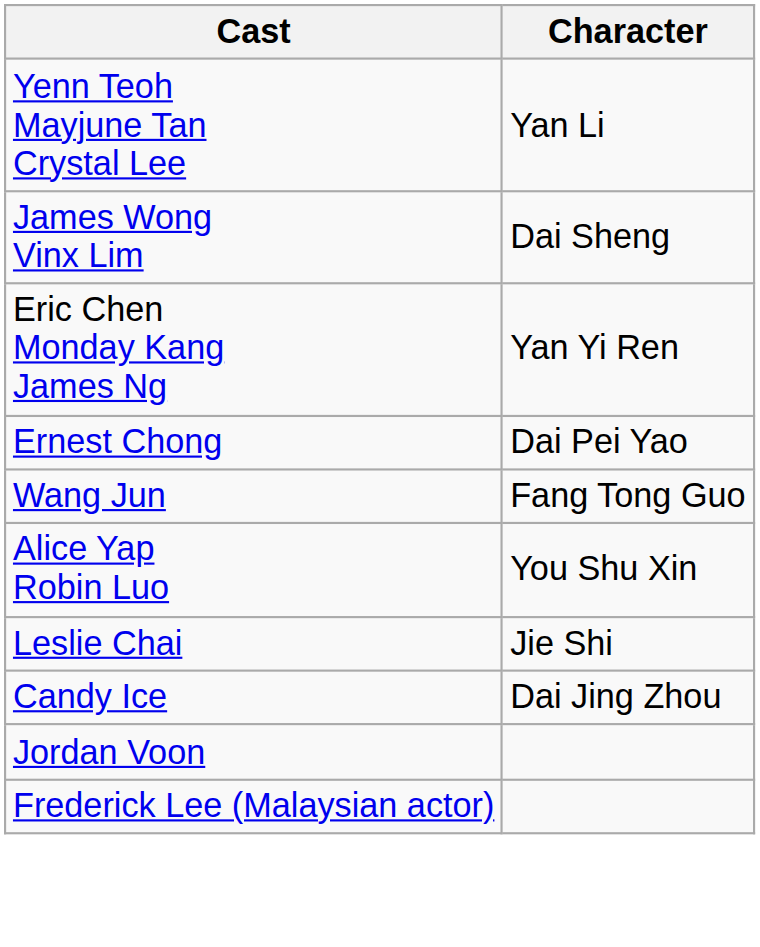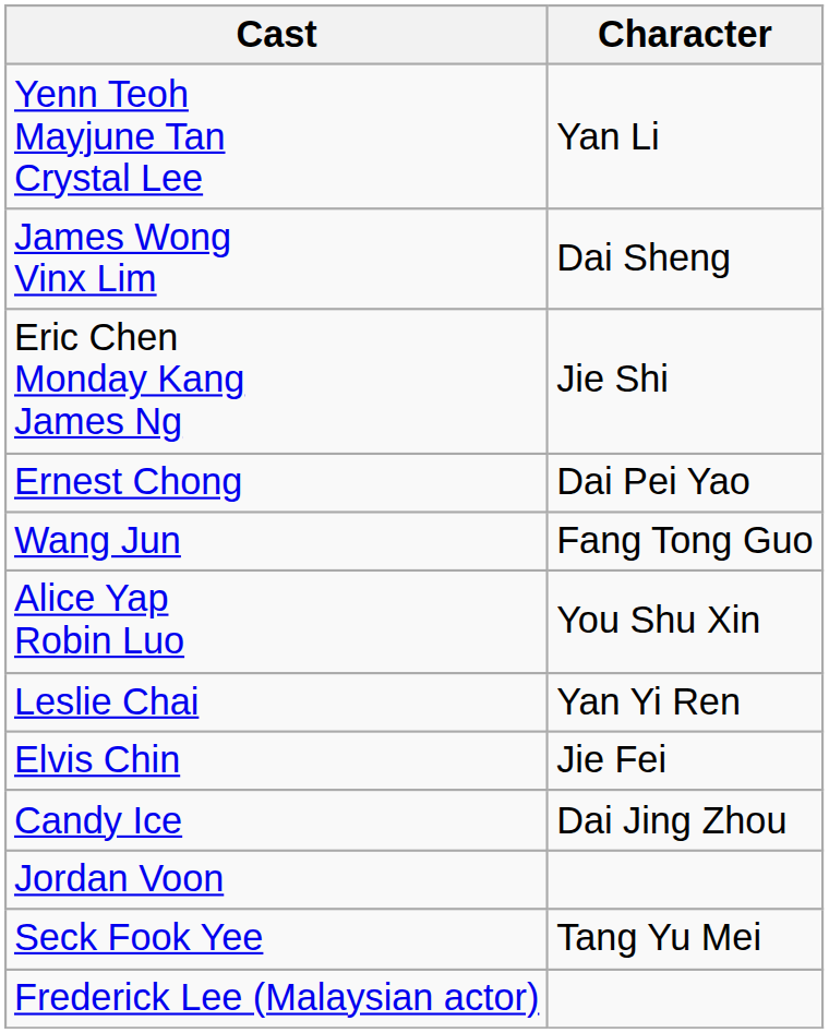 <table class="wikitable">
 <tr>
 <th>Cast</th>
 <th>Character</th>
 </tr>
 <tr>
 <td><a href='#'>Yenn Teoh</a><br><a href='#'>Mayjune Tan</a><br><a href='#'>Crystal Lee</a></td>
 <td>Yan Li</td>
 </tr>
 <tr>
 <td><a href='#'>James Wong</a><br><a href='#'>Vinx Lim</a></td>
 <td>Dai Sheng</td>
 </tr>
 <tr>
 <td>Eric Chen<br><a href='#'>Monday Kang</a><br><a href='#'>James Ng</a></td>
-<td>Yan Yi Ren</td>
+<td>Jie Shi</td>
 </tr>
 <tr>
 <td><a href='#'>Ernest Chong</a></td>
 <td>Dai Pei Yao</td>
 </tr>
 <tr>
 <td><a href='#'>Wang Jun</a></td>
 <td>Fang Tong Guo</td>
 </tr>
 <tr>
 <td><a href='#'>Alice Yap</a><br><a href='#'>Robin Luo</a></td>
 <td>You Shu Xin</td>
 </tr>
 <tr>
 <td><a href='#'>Leslie Chai</a></td>
-<td>Jie Shi</td>
+<td>Yan Yi Ren</td>
+</tr>
+<tr>
+<td><a href='#'>Elvis Chin</a></td>
+<td>Jie Fei</td>
 </tr>
 <tr>
 <td><a href='#'>Candy Ice</a></td>
 <td>Dai Jing Zhou</td>
 </tr>
 <tr>
 <td><a href='#'>Jordan Voon</a></td>
 <td></td>
 </tr>
 <tr>
+<td><a href='#'>Seck Fook Yee</a></td>
+<td>Tang Yu Mei</td>
+</tr>
+<tr>
 <td><a href='#'>Frederick Lee (Malaysian actor)</a></td>
 <td></td>
 </tr>
 </table>
